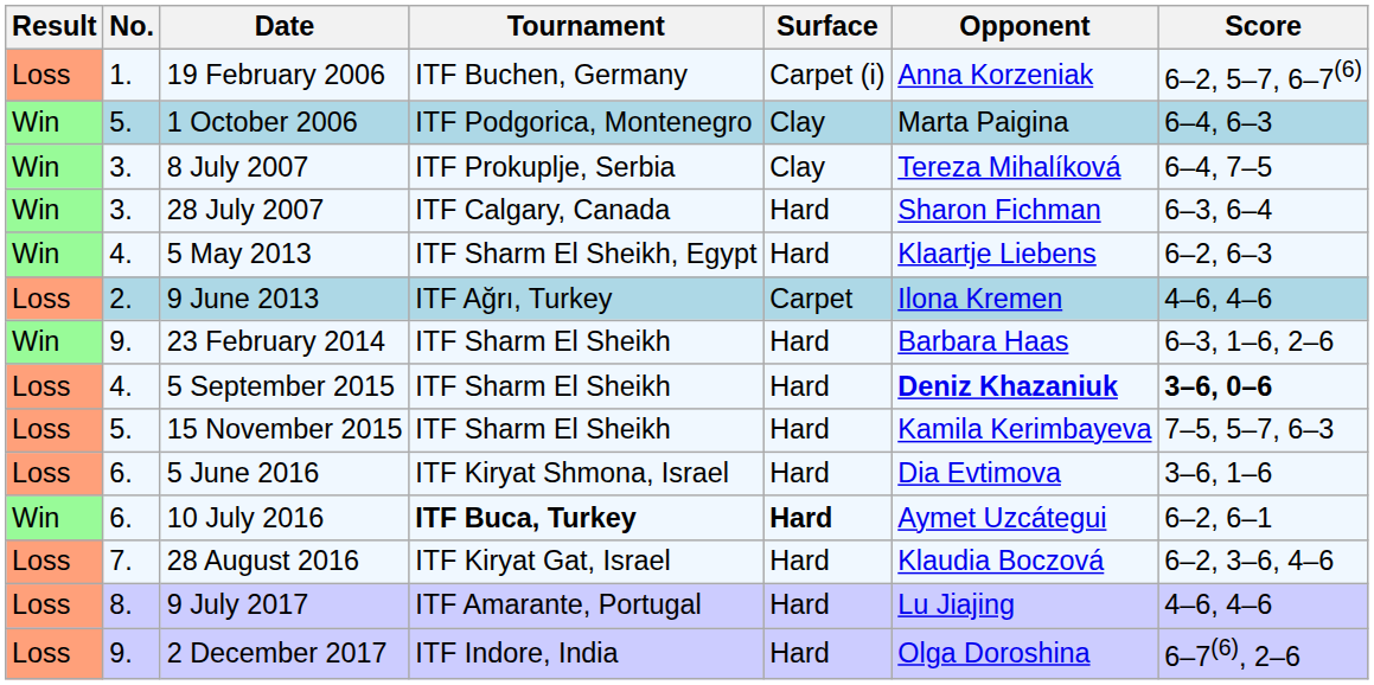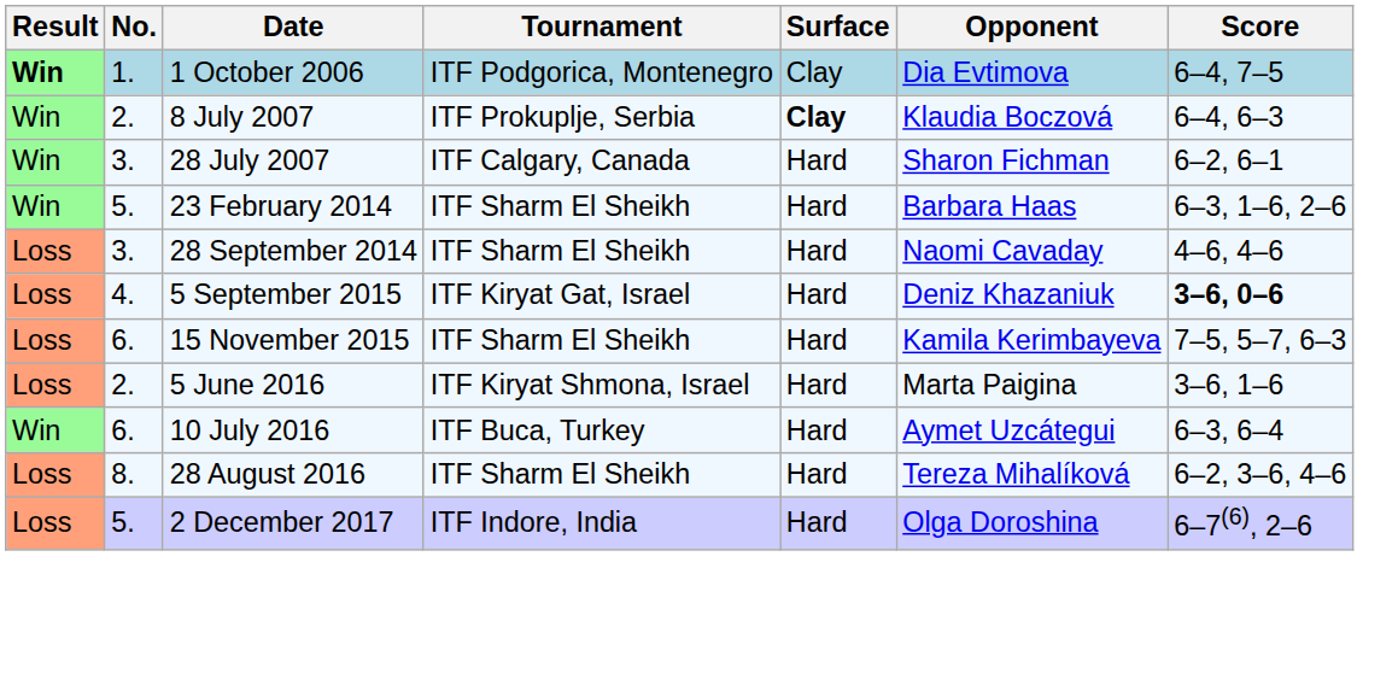 <table class="sortable wikitable">
 <tr>
 <th>Result</th>
 <th>No.</th>
 <th>Date</th>
 <th>Tournament</th>
 <th>Surface</th>
 <th>Opponent</th>
 <th class="unsortable">Score</th>
 </tr>
-<tr style="background:#f0f8ff;">
-<td style="background:#ffa07a;">Loss</td>
+<tr style="background:lightblue;">
+<td style="background:#98fb98;"><strong>Win</strong></td>
 <td>1.</td>
-<td>19 February 2006</td>
-<td>ITF Buchen, Germany</td>
-<td>Carpet (i)</td>
-<td> <a href='#'>Anna Korzeniak</a></td>
-<td>6–2, 5–7, 6–7<sup>(6)</sup></td>
-</tr>
-<tr style="background:lightblue;">
-<td style="background:#98fb98;">Win</td>
-<td>5.</td>
 <td>1 October 2006</td>
 <td>ITF Podgorica, Montenegro</td>
 <td>Clay</td>
-<td> Marta Paigina</td>
-<td>6–4, 6–3</td>
+<td> <a href='#'>Dia Evtimova</a></td>
+<td>6–4, 7–5</td>
 </tr>
 <tr style="background:#f0f8ff;">
 <td style="background:#98fb98;">Win</td>
-<td>3.</td>
+<td>2.</td>
 <td>8 July 2007</td>
 <td>ITF Prokuplje, Serbia</td>
-<td>Clay</td>
-<td> <a href='#'>Tereza Mihalíková</a></td>
-<td>6–4, 7–5</td>
+<td><strong>Clay</strong></td>
+<td> <a href='#'>Klaudia Boczová</a></td>
+<td>6–4, 6–3</td>
 </tr>
 <tr style="background:#f0f8ff;">
 <td style="background:#98fb98;">Win</td>
 <td>3.</td>
 <td>28 July 2007</td>
 <td>ITF Calgary, Canada</td>
 <td>Hard</td>
 <td> <a href='#'>Sharon Fichman</a></td>
-<td>6–3, 6–4</td>
+<td>6–2, 6–1</td>
 </tr>
 <tr style="background:#f0f8ff;">
 <td style="background:#98fb98;">Win</td>
-<td>4.</td>
-<td>5 May 2013</td>
-<td>ITF Sharm El Sheikh, Egypt</td>
-<td>Hard</td>
-<td> <a href='#'>Klaartje Liebens</a></td>
-<td>6–2, 6–3</td>
-</tr>
-<tr style="background:lightblue;">
-<td style="background:#ffa07a;">Loss</td>
-<td>2.</td>
-<td>9 June 2013</td>
-<td>ITF Ağrı, Turkey</td>
-<td>Carpet</td>
-<td> <a href='#'>Ilona Kremen</a></td>
-<td>4–6, 4–6</td>
-</tr>
-<tr style="background:#f0f8ff;">
-<td style="background:#98fb98;">Win</td>
-<td>9.</td>
+<td>5.</td>
 <td>23 February 2014</td>
 <td>ITF Sharm El Sheikh</td>
 <td>Hard</td>
 <td> <a href='#'>Barbara Haas</a></td>
 <td>6–3, 1–6, 2–6</td>
 </tr>
 <tr style="background:#f0f8ff;">
 <td style="background:#ffa07a;">Loss</td>
+<td>3.</td>
+<td>28 September 2014</td>
+<td>ITF Sharm El Sheikh</td>
+<td>Hard</td>
+<td> <a href='#'>Naomi Cavaday</a></td>
+<td>4–6, 4–6</td>
+</tr>
+<tr style="background:#f0f8ff;">
+<td style="background:#ffa07a;">Loss</td>
 <td>4.</td>
 <td>5 September 2015</td>
-<td>ITF Sharm El Sheikh</td>
+<td>ITF Kiryat Gat, Israel</td>
 <td>Hard</td>
-<td><strong> <a href='#'>Deniz Khazaniuk</a></strong></td>
+<td> <a href='#'>Deniz Khazaniuk</a></td>
 <td><strong>3–6, 0–6</strong></td>
 </tr>
 <tr style="background:#f0f8ff;">
 <td style="background:#ffa07a;">Loss</td>
-<td>5.</td>
+<td>6.</td>
 <td>15 November 2015</td>
 <td>ITF Sharm El Sheikh</td>
 <td>Hard</td>
 <td> <a href='#'>Kamila Kerimbayeva</a></td>
 <td>7–5, 5–7, 6–3</td>
 </tr>
 <tr style="background:#f0f8ff;">
 <td style="background:#ffa07a;">Loss</td>
-<td>6.</td>
+<td>2.</td>
 <td>5 June 2016</td>
 <td>ITF Kiryat Shmona, Israel</td>
 <td>Hard</td>
-<td> <a href='#'>Dia Evtimova</a></td>
+<td> Marta Paigina</td>
 <td>3–6, 1–6</td>
 </tr>
 <tr style="background:#f0f8ff;">
 <td style="background:#98fb98;">Win</td>
 <td>6.</td>
 <td>10 July 2016</td>
-<td><strong>ITF Buca, Turkey</strong></td>
-<td><strong>Hard</strong></td>
+<td>ITF Buca, Turkey</td>
+<td>Hard</td>
 <td> <a href='#'>Aymet Uzcátegui</a></td>
-<td>6–2, 6–1</td>
+<td>6–3, 6–4</td>
 </tr>
 <tr style="background:#f0f8ff;">
 <td style="background:#ffa07a;">Loss</td>
-<td>7.</td>
+<td>8.</td>
 <td>28 August 2016</td>
-<td>ITF Kiryat Gat, Israel</td>
+<td>ITF Sharm El Sheikh</td>
 <td>Hard</td>
-<td> <a href='#'>Klaudia Boczová</a></td>
+<td> <a href='#'>Tereza Mihalíková</a></td>
 <td>6–2, 3–6, 4–6</td>
 </tr>
 <tr style="background:#ccccff;">
 <td style="background:#ffa07a;">Loss</td>
-<td>8.</td>
-<td>9 July 2017</td>
-<td>ITF Amarante, Portugal</td>
-<td>Hard</td>
-<td> <a href='#'>Lu Jiajing</a></td>
-<td>4–6, 4–6</td>
-</tr>
-<tr style="background:#ccccff;">
-<td style="background:#ffa07a;">Loss</td>
-<td>9.</td>
+<td>5.</td>
 <td>2 December 2017</td>
 <td>ITF Indore, India</td>
 <td>Hard</td>
 <td> <a href='#'>Olga Doroshina</a></td>
 <td>6–7<sup>(6)</sup>, 2–6</td>
 </tr>
 </table>
